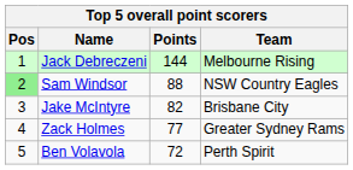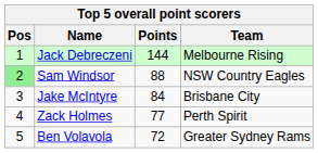 <table class="wikitable" style="text-align: center;">
 <tr>
 <th colspan=4>Top 5 overall point scorers</th>
 </tr>
 <tr>
 <th>Pos</th>
 <th>Name</th>
 <th>Points</th>
 <th>Team</th>
 </tr>
 <tr style="background:#d0ffd0;">
 <td rowspan = 1>1</td>
 <td style="text-align:left;"><a href='#'>Jack Debreczeni</a></td>
 <td>144</td>
 <td style="text-align:left;">Melbourne Rising</td>
 </tr>
 <tr>
 <td rowspan = 1 style="background: lightgreen;">2</td>
 <td style="text-align:left;"><a href='#'>Sam Windsor</a></td>
 <td>88</td>
 <td style="text-align:left;">NSW Country Eagles</td>
 </tr>
 <tr>
 <td rowspan = 1>3</td>
 <td style="text-align:left;"><a href='#'>Jake McIntyre</a></td>
-<td>82</td>
+<td>84</td>
 <td style="text-align:left;">Brisbane City</td>
 </tr>
 <tr>
 <td rowspan = 1>4</td>
 <td style="text-align:left;"><a href='#'>Zack Holmes</a></td>
 <td>77</td>
-<td style="text-align:left;">Greater Sydney Rams</td>
+<td style="text-align:left;">Perth Spirit</td>
 </tr>
 <tr>
 <td rowspan = 1>5</td>
 <td style="text-align:left;"><a href='#'>Ben Volavola</a></td>
 <td>72</td>
-<td style="text-align:left;">Perth Spirit</td>
+<td style="text-align:left;">Greater Sydney Rams</td>
 </tr>
 </table>
